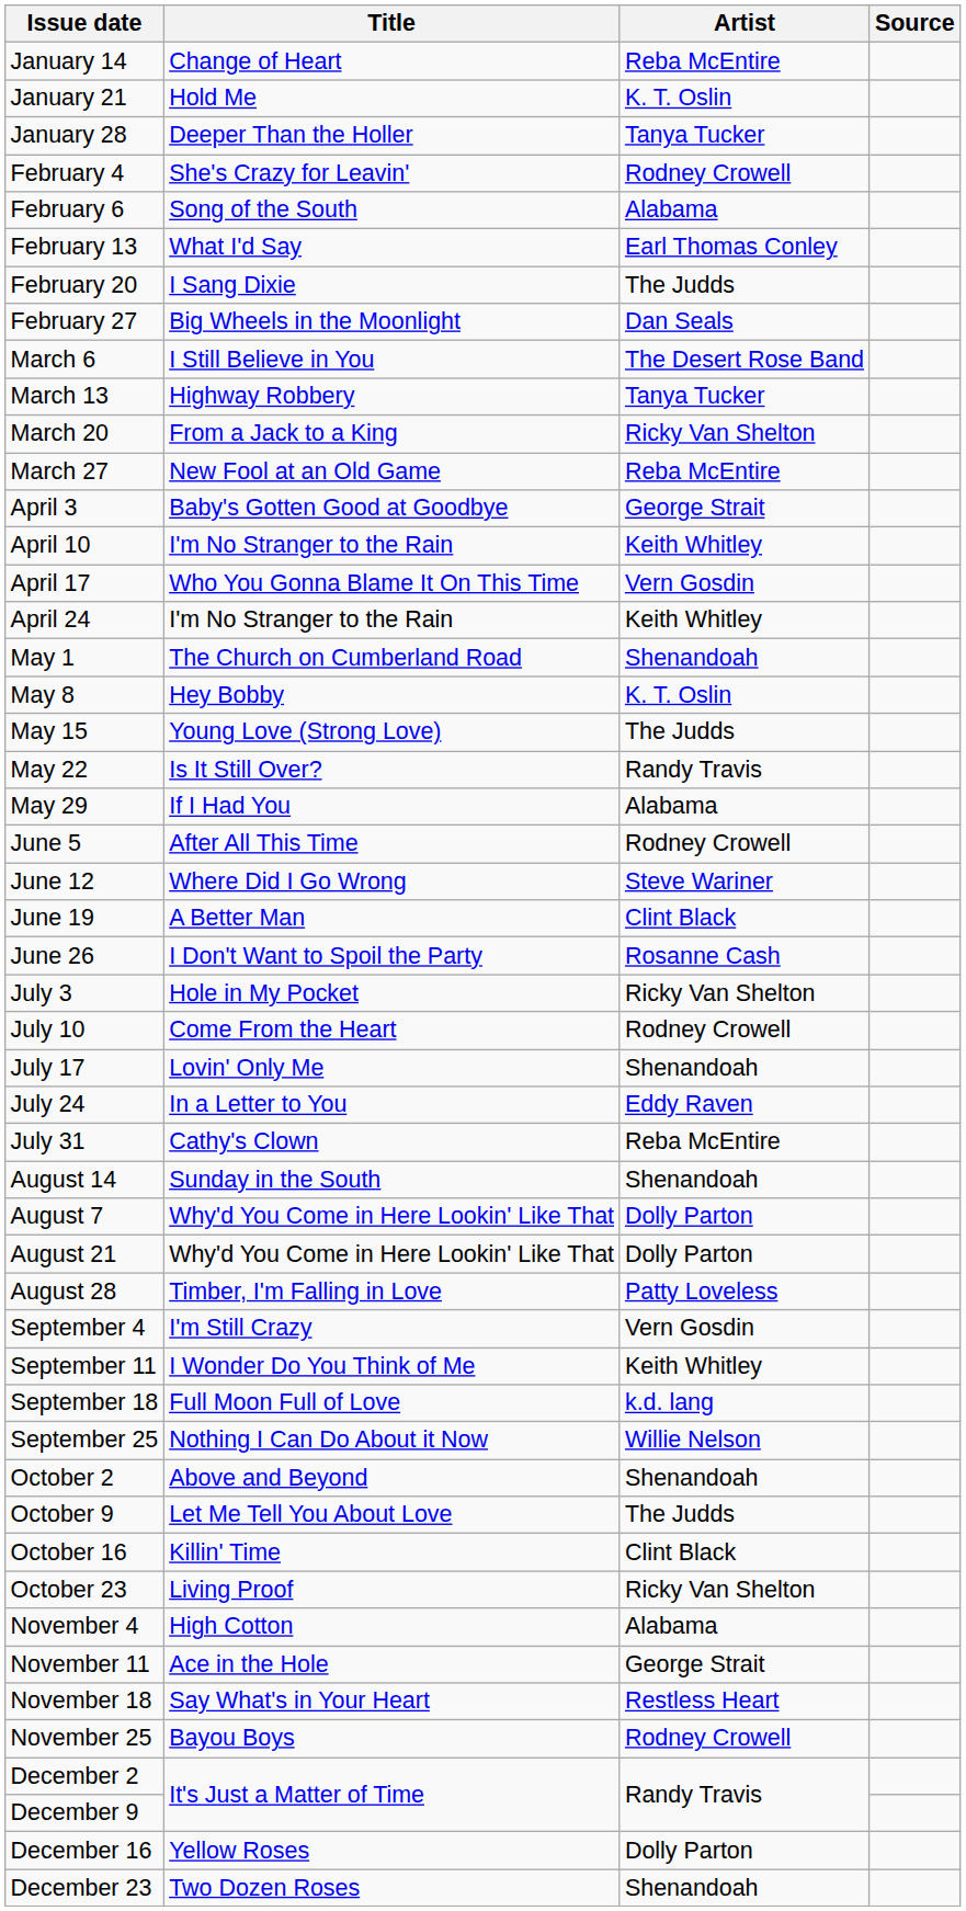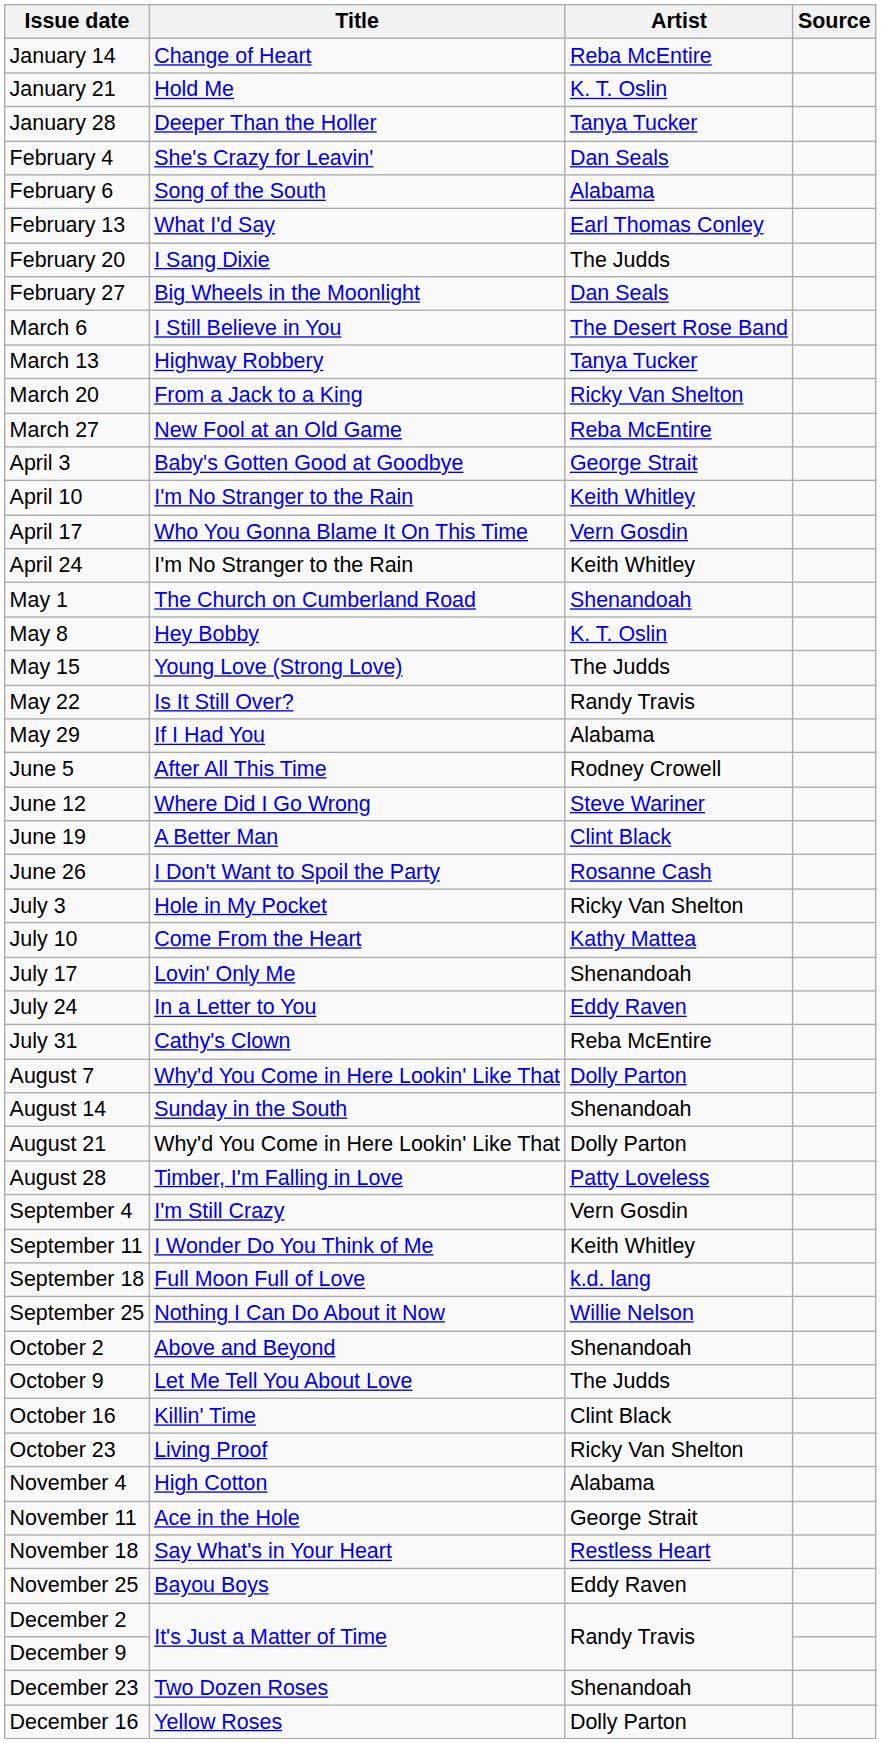 <table class="wikitable">
 <tr>
 <th>Issue date</th>
 <th>Title</th>
 <th>Artist</th>
 <th>Source</th>
 </tr>
 <tr>
 <td>January 14</td>
 <td><a href='#'>Change of Heart</a></td>
 <td><a href='#'>Reba McEntire</a></td>
 <td align=center></td>
 </tr>
 <tr>
 <td>January 21</td>
 <td><a href='#'>Hold Me</a></td>
 <td><a href='#'>K. T. Oslin</a></td>
 <td align=center></td>
 </tr>
 <tr>
 <td>January 28</td>
 <td><a href='#'>Deeper Than the Holler</a></td>
 <td><a href='#'>Tanya Tucker</a></td>
 <td align=center></td>
 </tr>
 <tr>
 <td>February 4</td>
 <td><a href='#'>She's Crazy for Leavin'</a></td>
-<td><a href='#'>Rodney Crowell</a></td>
+<td><a href='#'>Dan Seals</a></td>
 <td align=center></td>
 </tr>
 <tr>
 <td>February 6</td>
 <td><a href='#'>Song of the South</a></td>
 <td><a href='#'>Alabama</a></td>
 <td align=center></td>
 </tr>
 <tr>
 <td>February 13</td>
 <td><a href='#'>What I'd Say</a></td>
 <td><a href='#'>Earl Thomas Conley</a></td>
 <td align=center></td>
 </tr>
 <tr>
 <td>February 20</td>
 <td><a href='#'>I Sang Dixie</a></td>
 <td>The Judds</td>
 <td align=center></td>
 </tr>
 <tr>
 <td>February 27</td>
 <td><a href='#'>Big Wheels in the Moonlight</a></td>
 <td><a href='#'>Dan Seals</a></td>
 <td align=center></td>
 </tr>
 <tr>
 <td>March 6</td>
 <td><a href='#'>I Still Believe in You</a></td>
 <td><a href='#'>The Desert Rose Band</a></td>
 <td align=center></td>
 </tr>
 <tr>
 <td>March 13</td>
 <td><a href='#'>Highway Robbery</a></td>
 <td><a href='#'>Tanya Tucker</a></td>
 <td align=center></td>
 </tr>
 <tr>
 <td>March 20</td>
 <td><a href='#'>From a Jack to a King</a></td>
 <td><a href='#'>Ricky Van Shelton</a></td>
 <td align=center></td>
 </tr>
 <tr>
 <td>March 27</td>
 <td><a href='#'>New Fool at an Old Game</a></td>
 <td><a href='#'>Reba McEntire</a></td>
 <td align=center></td>
 </tr>
 <tr>
 <td>April 3</td>
 <td><a href='#'>Baby's Gotten Good at Goodbye</a></td>
 <td><a href='#'>George Strait</a></td>
 <td align=center></td>
 </tr>
 <tr>
 <td>April 10</td>
 <td><a href='#'>I'm No Stranger to the Rain</a></td>
 <td><a href='#'>Keith Whitley</a></td>
 <td align=center></td>
 </tr>
 <tr>
 <td>April 17</td>
 <td><a href='#'>Who You Gonna Blame It On This Time</a></td>
 <td><a href='#'>Vern Gosdin</a></td>
 <td align=center></td>
 </tr>
 <tr>
 <td>April 24</td>
 <td>I'm No Stranger to the Rain</td>
 <td>Keith Whitley</td>
 <td align=center></td>
 </tr>
 <tr>
 <td>May 1</td>
 <td><a href='#'>The Church on Cumberland Road</a></td>
 <td><a href='#'>Shenandoah</a></td>
 <td align=center></td>
 </tr>
 <tr>
 <td>May 8</td>
 <td><a href='#'>Hey Bobby</a></td>
 <td><a href='#'>K. T. Oslin</a></td>
 <td align=center></td>
 </tr>
 <tr>
 <td>May 15</td>
 <td><a href='#'>Young Love (Strong Love)</a></td>
 <td>The Judds</td>
 <td align=center></td>
 </tr>
 <tr>
 <td>May 22</td>
 <td><a href='#'>Is It Still Over?</a></td>
 <td>Randy Travis</td>
 <td align=center></td>
 </tr>
 <tr>
 <td>May 29</td>
 <td><a href='#'>If I Had You</a></td>
 <td>Alabama</td>
 <td align=center></td>
 </tr>
 <tr>
 <td>June 5</td>
 <td><a href='#'>After All This Time</a></td>
 <td>Rodney Crowell</td>
 <td align=center></td>
 </tr>
 <tr>
 <td>June 12</td>
 <td><a href='#'>Where Did I Go Wrong</a></td>
 <td><a href='#'>Steve Wariner</a></td>
 <td align=center></td>
 </tr>
 <tr>
 <td>June 19</td>
 <td><a href='#'>A Better Man</a></td>
 <td><a href='#'>Clint Black</a></td>
 <td align=center></td>
 </tr>
 <tr>
 <td>June 26</td>
 <td><a href='#'>I Don't Want to Spoil the Party</a></td>
 <td><a href='#'>Rosanne Cash</a></td>
 <td align=center></td>
 </tr>
 <tr>
 <td>July 3</td>
 <td><a href='#'>Hole in My Pocket</a></td>
 <td>Ricky Van Shelton</td>
 <td align=center></td>
 </tr>
 <tr>
 <td>July 10</td>
 <td><a href='#'>Come From the Heart</a></td>
-<td>Rodney Crowell</td>
+<td><a href='#'>Kathy Mattea</a></td>
 <td align=center></td>
 </tr>
 <tr>
 <td>July 17</td>
 <td><a href='#'>Lovin' Only Me</a></td>
 <td>Shenandoah</td>
 <td align=center></td>
 </tr>
 <tr>
 <td>July 24</td>
 <td><a href='#'>In a Letter to You</a></td>
 <td><a href='#'>Eddy Raven</a></td>
 <td align=center></td>
 </tr>
 <tr>
 <td>July 31</td>
 <td><a href='#'>Cathy's Clown</a></td>
 <td>Reba McEntire</td>
 <td align=center></td>
 </tr>
 <tr>
+<td>August 7</td>
+<td><a href='#'>Why'd You Come in Here Lookin' Like That</a></td>
+<td><a href='#'>Dolly Parton</a></td>
+<td align=center></td>
+</tr>
+<tr>
 <td>August 14</td>
 <td><a href='#'>Sunday in the South</a></td>
 <td>Shenandoah</td>
-<td align=center></td>
-</tr>
-<tr>
-<td>August 7</td>
-<td><a href='#'>Why'd You Come in Here Lookin' Like That</a></td>
-<td><a href='#'>Dolly Parton</a></td>
 <td align=center></td>
 </tr>
 <tr>
 <td>August 21</td>
 <td>Why'd You Come in Here Lookin' Like That</td>
 <td>Dolly Parton</td>
 <td align=center></td>
 </tr>
 <tr>
 <td>August 28</td>
 <td><a href='#'>Timber, I'm Falling in Love</a></td>
 <td><a href='#'>Patty Loveless</a></td>
 <td align=center></td>
 </tr>
 <tr>
 <td>September 4</td>
 <td><a href='#'>I'm Still Crazy</a></td>
 <td>Vern Gosdin</td>
 <td align=center></td>
 </tr>
 <tr>
 <td>September 11</td>
 <td><a href='#'>I Wonder Do You Think of Me</a></td>
 <td>Keith Whitley</td>
 <td align=center></td>
 </tr>
 <tr>
 <td>September 18</td>
 <td><a href='#'>Full Moon Full of Love</a></td>
 <td><a href='#'>k.d. lang</a></td>
 <td align=center></td>
 </tr>
 <tr>
 <td>September 25</td>
 <td><a href='#'>Nothing I Can Do About it Now</a></td>
 <td><a href='#'>Willie Nelson</a></td>
 <td align=center></td>
 </tr>
 <tr>
 <td>October 2</td>
 <td><a href='#'>Above and Beyond</a></td>
 <td>Shenandoah</td>
 <td align=center></td>
 </tr>
 <tr>
 <td>October 9</td>
 <td><a href='#'>Let Me Tell You About Love</a></td>
 <td>The Judds</td>
 <td align=center></td>
 </tr>
 <tr>
 <td>October 16</td>
 <td><a href='#'>Killin' Time</a></td>
 <td>Clint Black</td>
 <td align=center></td>
 </tr>
 <tr>
 <td>October 23</td>
 <td><a href='#'>Living Proof</a></td>
 <td>Ricky Van Shelton</td>
 <td align=center></td>
 </tr>
 <tr>
 <td>November 4</td>
 <td><a href='#'>High Cotton</a></td>
 <td>Alabama</td>
 <td align=center></td>
 </tr>
 <tr>
 <td>November 11</td>
 <td><a href='#'>Ace in the Hole</a></td>
 <td>George Strait</td>
 <td align=center></td>
 </tr>
 <tr>
 <td>November 18</td>
 <td><a href='#'>Say What's in Your Heart</a></td>
 <td><a href='#'>Restless Heart</a></td>
 <td align=center></td>
 </tr>
 <tr>
 <td>November 25</td>
 <td><a href='#'>Bayou Boys</a></td>
-<td><a href='#'>Rodney Crowell</a></td>
+<td>Eddy Raven</td>
 <td align=center></td>
 </tr>
 <tr>
 <td>December 2</td>
 <td rowspan=2><a href='#'>It's Just a Matter of Time</a></td>
 <td rowspan=2>Randy Travis</td>
 <td align=center></td>
 </tr>
 <tr>
 <td>December 9</td>
 <td align=center></td>
 </tr>
 <tr>
+<td>December 23</td>
+<td><a href='#'>Two Dozen Roses</a></td>
+<td>Shenandoah</td>
+<td align=center></td>
+</tr>
+<tr>
 <td>December 16</td>
 <td><a href='#'>Yellow Roses</a></td>
 <td>Dolly Parton</td>
 <td align=center></td>
 </tr>
-<tr>
-<td>December 23</td>
-<td><a href='#'>Two Dozen Roses</a></td>
-<td>Shenandoah</td>
-<td align=center></td>
-</tr>
 </table>
